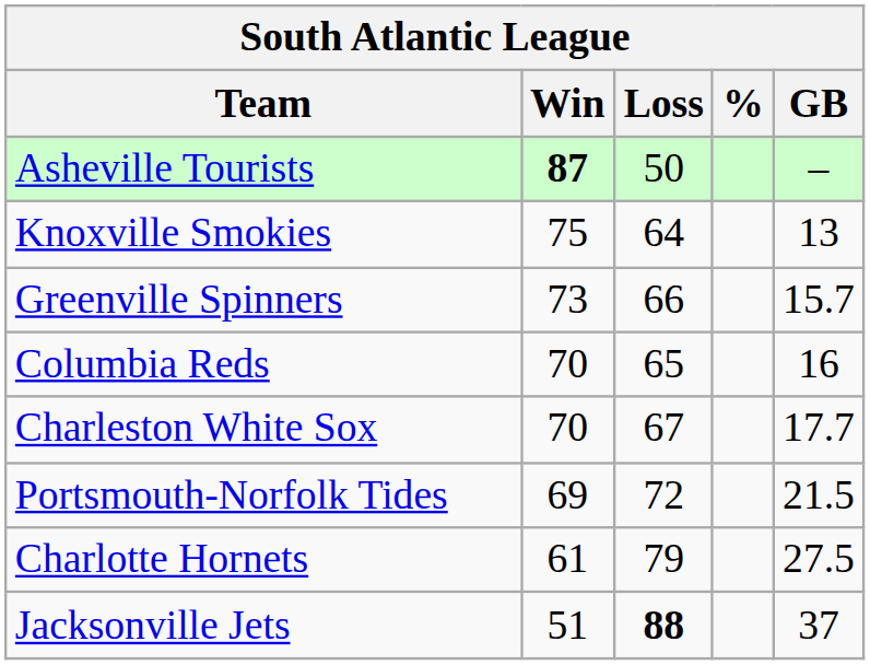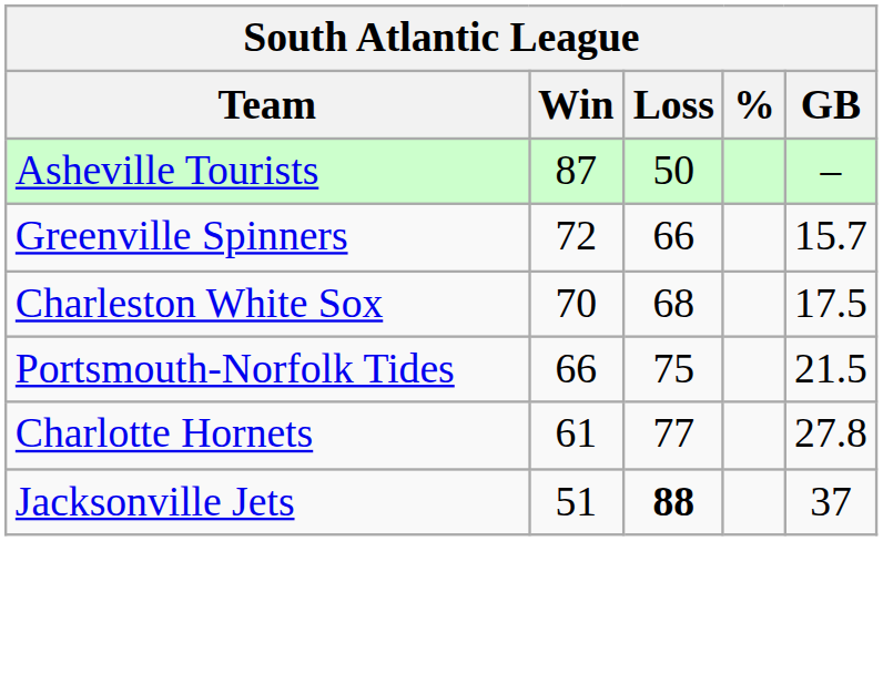 <table class="wikitable">
 <tr>
 <th colspan="5">South Atlantic League</th>
 </tr>
 <tr>
 <th width="60%">Team</th>
 <th>Win</th>
 <th>Loss</th>
 <th>%</th>
 <th>GB</th>
 </tr>
 <tr align=center bgcolor=ccffcc>
 <td align=left><a href='#'>Asheville Tourists</a></td>
-<td><strong>87</strong></td>
+<td>87</td>
 <td>50</td>
 <td></td>
 <td>–</td>
 </tr>
 <tr align=center>
-<td align=left><a href='#'>Knoxville Smokies</a></td>
-<td>75</td>
-<td>64</td>
-<td></td>
-<td>13</td>
-</tr>
-<tr align=center>
 <td align=left><a href='#'>Greenville Spinners</a></td>
-<td>73</td>
+<td>72</td>
 <td>66</td>
 <td></td>
 <td>15.7</td>
 </tr>
 <tr align=center>
-<td align=left><a href='#'>Columbia Reds</a></td>
-<td>70</td>
-<td>65</td>
-<td></td>
-<td>16</td>
-</tr>
-<tr align=center>
 <td align=left><a href='#'>Charleston White Sox</a></td>
 <td>70</td>
-<td>67</td>
+<td>68</td>
 <td></td>
-<td>17.7</td>
+<td>17.5</td>
 </tr>
 <tr align=center>
 <td align=left><a href='#'>Portsmouth-Norfolk Tides</a></td>
-<td>69</td>
-<td>72</td>
+<td>66</td>
+<td>75</td>
 <td></td>
 <td>21.5</td>
 </tr>
 <tr align=center>
 <td align=left><a href='#'>Charlotte Hornets</a></td>
 <td>61</td>
-<td>79</td>
+<td>77</td>
 <td></td>
-<td>27.5</td>
+<td>27.8</td>
 </tr>
 <tr align=center>
 <td align=left><a href='#'>Jacksonville Jets</a></td>
 <td>51</td>
 <td><strong>88</strong></td>
 <td></td>
 <td>37</td>
 </tr>
 </table>
